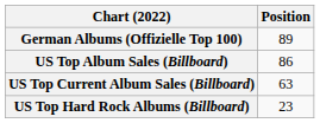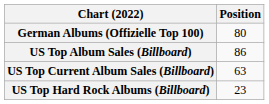 <table class="wikitable sortable plainrowheaders" style="text-align:center">
 <tr>
 <th scope="col">Chart (2022)</th>
 <th scope="col">Position</th>
 </tr>
 <tr>
 <th scope="row">German Albums (Offizielle Top 100)</th>
-<td>89</td>
+<td>80</td>
 </tr>
 <tr>
 <th scope="row">US Top Album Sales (<em>Billboard</em>)</th>
 <td>86</td>
 </tr>
 <tr>
 <th scope="row">US Top Current Album Sales (<em>Billboard</em>)</th>
 <td>63</td>
 </tr>
 <tr>
 <th scope="row">US Top Hard Rock Albums (<em>Billboard</em>)</th>
 <td>23</td>
 </tr>
 </table>
